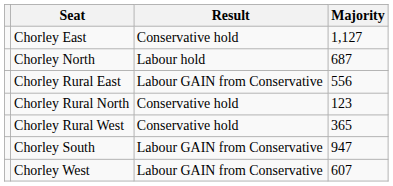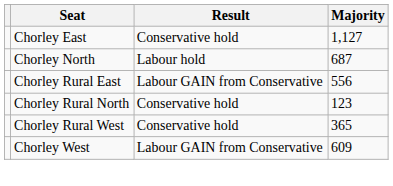 <table class="wikitable" style="right; width:50%">
 <tr>
 <th></th>
 <th>Seat</th>
 <th>Result</th>
 <th>Majority</th>
 </tr>
 <tr>
 <td></td>
 <td>Chorley East</td>
 <td>Conservative hold</td>
 <td>1,127</td>
 </tr>
 <tr>
 <td></td>
 <td>Chorley North</td>
 <td>Labour hold</td>
 <td>687</td>
 </tr>
 <tr>
 <td></td>
 <td>Chorley Rural East</td>
 <td>Labour GAIN from Conservative</td>
 <td>556</td>
 </tr>
 <tr>
 <td></td>
 <td>Chorley Rural North</td>
 <td>Conservative hold</td>
 <td>123</td>
 </tr>
 <tr>
 <td></td>
 <td>Chorley Rural West</td>
 <td>Conservative hold</td>
 <td>365</td>
 </tr>
 <tr>
 <td></td>
-<td>Chorley South</td>
-<td>Labour GAIN from Conservative</td>
-<td>947</td>
-</tr>
-<tr>
-<td></td>
 <td>Chorley West</td>
 <td>Labour GAIN from Conservative</td>
-<td>607</td>
+<td>609</td>
 </tr>
 </table>
